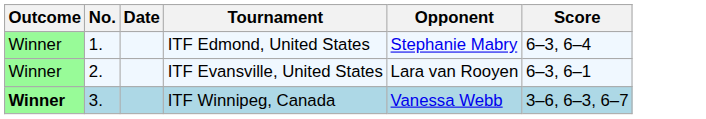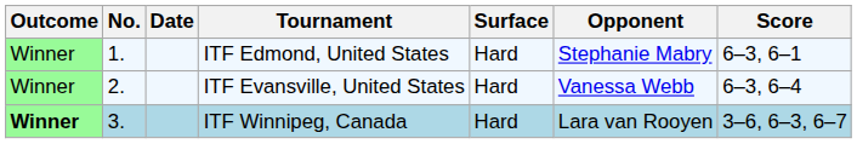 <table class="sortable wikitable" style=font-size:97%>
 <tr>
 <th>Outcome</th>
 <th>No.</th>
 <th>Date</th>
 <th>Tournament</th>
+<th>Surface</th>
 <th>Opponent</th>
 <th>Score</th>
 </tr>
 <tr style="background:#f0f8ff;">
 <td bgcolor="98FB98">Winner</td>
 <td>1.</td>
 <td></td>
 <td>ITF Edmond, United States</td>
+<td>Hard</td>
 <td><a href='#'>Stephanie Mabry</a></td>
-<td>6–3, 6–4</td>
+<td>6–3, 6–1</td>
 </tr>
 <tr style="background:#f0f8ff;">
 <td bgcolor="98FB98">Winner</td>
 <td>2.</td>
 <td></td>
 <td>ITF Evansville, United States</td>
-<td>Lara van Rooyen</td>
-<td>6–3, 6–1</td>
+<td>Hard</td>
+<td><a href='#'>Vanessa Webb</a></td>
+<td>6–3, 6–4</td>
 </tr>
 <tr style="background:lightblue;">
 <td bgcolor="98FB98"><strong>Winner</strong></td>
 <td>3.</td>
 <td></td>
 <td>ITF Winnipeg, Canada</td>
-<td><a href='#'>Vanessa Webb</a></td>
+<td>Hard</td>
+<td>Lara van Rooyen</td>
 <td>3–6, 6–3, 6–7</td>
 </tr>
 </table>
